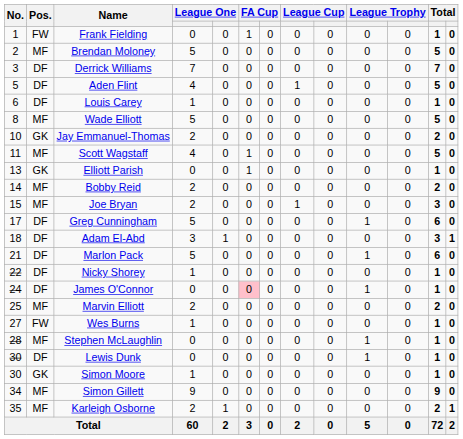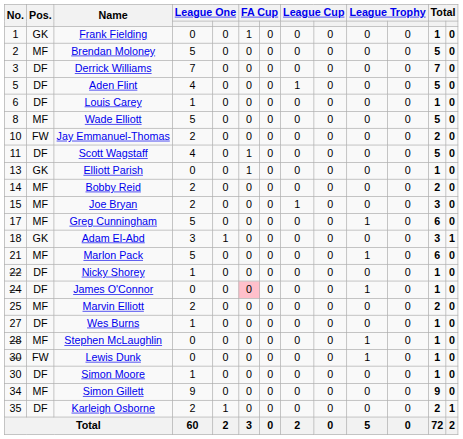 <table class="wikitable sortable" style="text-align: center;">
 <tr>
 <th rowspan="2">No.</th>
 <th rowspan="2">Pos.</th>
 <th rowspan="2">Name</th>
 <th colspan="2"><a href='#'>League One</a></th>
 <th colspan="2"><a href='#'>FA Cup</a></th>
 <th colspan="2"><a href='#'>League Cup</a></th>
 <th colspan="2"><a href='#'>League Trophy</a></th>
 <th colspan="2">Total</th>
 </tr>
 <tr>
 <th></th>
 <th></th>
 <th></th>
 <th></th>
 <th></th>
 <th></th>
 <th></th>
 <th></th>
 <th></th>
 <th></th>
 </tr>
 <tr>
 <td>1</td>
-<td>FW</td>
+<td>GK</td>
 <td><a href='#'>Frank Fielding</a></td>
 <td>0</td>
 <td>0</td>
 <td>1</td>
 <td>0</td>
 <td>0</td>
 <td>0</td>
 <td>0</td>
 <td>0</td>
 <td><strong>1</strong></td>
 <td><strong>0</strong></td>
 </tr>
 <tr>
 <td>2</td>
 <td>MF</td>
 <td><a href='#'>Brendan Moloney</a></td>
 <td>5</td>
 <td>0</td>
 <td>0</td>
 <td>0</td>
 <td>0</td>
 <td>0</td>
 <td>0</td>
 <td>0</td>
 <td><strong>5</strong></td>
 <td><strong>0</strong></td>
 </tr>
 <tr>
 <td>3</td>
 <td>DF</td>
 <td><a href='#'>Derrick Williams</a></td>
 <td>7</td>
 <td>0</td>
 <td>0</td>
 <td>0</td>
 <td>0</td>
 <td>0</td>
 <td>0</td>
 <td>0</td>
 <td><strong>7</strong></td>
 <td><strong>0</strong></td>
 </tr>
 <tr>
 <td>5</td>
 <td>DF</td>
 <td><a href='#'>Aden Flint</a></td>
 <td>4</td>
 <td>0</td>
 <td>0</td>
 <td>0</td>
 <td>1</td>
 <td>0</td>
 <td>0</td>
 <td>0</td>
 <td><strong>5</strong></td>
 <td><strong>0</strong></td>
 </tr>
 <tr>
 <td>6</td>
 <td>DF</td>
 <td><a href='#'>Louis Carey</a></td>
 <td>1</td>
 <td>0</td>
 <td>0</td>
 <td>0</td>
 <td>0</td>
 <td>0</td>
 <td>0</td>
 <td>0</td>
 <td><strong>1</strong></td>
 <td><strong>0</strong></td>
 </tr>
 <tr>
 <td>8</td>
 <td>MF</td>
 <td><a href='#'>Wade Elliott</a></td>
 <td>5</td>
 <td>0</td>
 <td>0</td>
 <td>0</td>
 <td>0</td>
 <td>0</td>
 <td>0</td>
 <td>0</td>
 <td><strong>5</strong></td>
 <td><strong>0</strong></td>
 </tr>
 <tr>
 <td>10</td>
-<td>GK</td>
+<td>FW</td>
 <td><a href='#'>Jay Emmanuel-Thomas</a></td>
 <td>2</td>
 <td>0</td>
 <td>0</td>
 <td>0</td>
 <td>0</td>
 <td>0</td>
 <td>0</td>
 <td>0</td>
 <td><strong>2</strong></td>
 <td><strong>0</strong></td>
 </tr>
 <tr>
 <td>11</td>
-<td>MF</td>
+<td>DF</td>
 <td><a href='#'>Scott Wagstaff</a></td>
 <td>4</td>
 <td>0</td>
 <td>1</td>
 <td>0</td>
 <td>0</td>
 <td>0</td>
 <td>0</td>
 <td>0</td>
 <td><strong>5</strong></td>
 <td><strong>0</strong></td>
 </tr>
 <tr>
 <td>13</td>
 <td>GK</td>
 <td><a href='#'>Elliott Parish</a></td>
 <td>0</td>
 <td>0</td>
 <td>1</td>
 <td>0</td>
 <td>0</td>
 <td>0</td>
 <td>0</td>
 <td>0</td>
 <td><strong>1</strong></td>
 <td><strong>0</strong></td>
 </tr>
 <tr>
 <td>14</td>
 <td>MF</td>
 <td><a href='#'>Bobby Reid</a></td>
 <td>2</td>
 <td>0</td>
 <td>0</td>
 <td>0</td>
 <td>0</td>
 <td>0</td>
 <td>0</td>
 <td>0</td>
 <td><strong>2</strong></td>
 <td><strong>0</strong></td>
 </tr>
 <tr>
 <td>15</td>
 <td>MF</td>
 <td><a href='#'>Joe Bryan</a></td>
 <td>2</td>
 <td>0</td>
 <td>0</td>
 <td>0</td>
 <td>1</td>
 <td>0</td>
 <td>0</td>
 <td>0</td>
 <td><strong>3</strong></td>
 <td><strong>0</strong></td>
 </tr>
 <tr>
 <td>17</td>
-<td>DF</td>
+<td>MF</td>
 <td><a href='#'>Greg Cunningham</a></td>
 <td>5</td>
 <td>0</td>
 <td>0</td>
 <td>0</td>
 <td>0</td>
 <td>0</td>
 <td>1</td>
 <td>0</td>
 <td><strong>6</strong></td>
 <td><strong>0</strong></td>
 </tr>
 <tr>
 <td>18</td>
-<td>DF</td>
+<td>GK</td>
 <td><a href='#'>Adam El-Abd</a></td>
 <td>3</td>
 <td>1</td>
 <td>0</td>
 <td>0</td>
 <td>0</td>
 <td>0</td>
 <td>0</td>
 <td>0</td>
 <td><strong>3</strong></td>
 <td><strong>1</strong></td>
 </tr>
 <tr>
 <td>21</td>
-<td>DF</td>
+<td>MF</td>
 <td><a href='#'>Marlon Pack</a></td>
 <td>5</td>
 <td>0</td>
 <td>0</td>
 <td>0</td>
 <td>0</td>
 <td>0</td>
 <td>1</td>
 <td>0</td>
 <td><strong>6</strong></td>
 <td><strong>0</strong></td>
 </tr>
 <tr>
 <td><s>22</s></td>
 <td>DF</td>
 <td><a href='#'>Nicky Shorey</a></td>
 <td>1</td>
 <td>0</td>
 <td>0</td>
 <td>0</td>
 <td>0</td>
 <td>0</td>
 <td>0</td>
 <td>0</td>
 <td><strong>1</strong></td>
 <td><strong>0</strong></td>
 </tr>
 <tr>
 <td><s>24</s></td>
 <td>DF</td>
 <td><a href='#'>James O'Connor</a></td>
 <td>0</td>
 <td>0</td>
 <td style="background: pink;">0</td>
 <td>0</td>
 <td>0</td>
 <td>0</td>
 <td>1</td>
 <td>0</td>
 <td><strong>1</strong></td>
 <td><strong>0</strong></td>
 </tr>
 <tr>
 <td>25</td>
 <td>MF</td>
 <td><a href='#'>Marvin Elliott</a></td>
 <td>2</td>
 <td>0</td>
 <td>0</td>
 <td>0</td>
 <td>0</td>
 <td>0</td>
 <td>0</td>
 <td>0</td>
 <td><strong>2</strong></td>
 <td><strong>0</strong></td>
 </tr>
 <tr>
 <td>27</td>
-<td>FW</td>
+<td>DF</td>
 <td><a href='#'>Wes Burns</a></td>
 <td>1</td>
 <td>0</td>
 <td>0</td>
 <td>0</td>
 <td>0</td>
 <td>0</td>
 <td>0</td>
 <td>0</td>
 <td><strong>1</strong></td>
 <td><strong>0</strong></td>
 </tr>
 <tr>
 <td><s>28</s></td>
 <td>MF</td>
 <td><a href='#'>Stephen McLaughlin</a></td>
 <td>0</td>
 <td>0</td>
 <td>0</td>
 <td>0</td>
 <td>0</td>
 <td>0</td>
 <td>1</td>
 <td>0</td>
 <td><strong>1</strong></td>
 <td><strong>0</strong></td>
 </tr>
 <tr>
 <td><s>30</s></td>
-<td>DF</td>
+<td>FW</td>
 <td><a href='#'>Lewis Dunk</a></td>
 <td>0</td>
 <td>0</td>
 <td>0</td>
 <td>0</td>
 <td>0</td>
 <td>0</td>
 <td>1</td>
 <td>0</td>
 <td><strong>1</strong></td>
 <td><strong>0</strong></td>
 </tr>
 <tr>
 <td>30</td>
-<td>GK</td>
+<td>DF</td>
 <td><a href='#'>Simon Moore</a></td>
 <td>1</td>
 <td>0</td>
 <td>0</td>
 <td>0</td>
 <td>0</td>
 <td>0</td>
 <td>0</td>
 <td>0</td>
 <td><strong>1</strong></td>
 <td><strong>0</strong></td>
 </tr>
 <tr>
 <td>34</td>
 <td>MF</td>
 <td><a href='#'>Simon Gillett</a></td>
 <td>9</td>
 <td>0</td>
 <td>0</td>
 <td>0</td>
 <td>0</td>
 <td>0</td>
 <td>0</td>
 <td>0</td>
 <td><strong>9</strong></td>
 <td><strong>0</strong></td>
 </tr>
 <tr>
 <td>35</td>
-<td>MF</td>
+<td>DF</td>
 <td><a href='#'>Karleigh Osborne</a></td>
 <td>2</td>
 <td>1</td>
 <td>0</td>
 <td>0</td>
 <td>0</td>
 <td>0</td>
 <td>0</td>
 <td>0</td>
 <td><strong>2</strong></td>
 <td><strong>1</strong></td>
 </tr>
 <tr>
 <th colspan=3>Total</th>
 <th>60</th>
 <th>2</th>
 <th>3</th>
 <th>0</th>
 <th>2</th>
 <th>0</th>
 <th>5</th>
 <th>0</th>
 <th>72</th>
 <th>2</th>
 </tr>
 </table>
